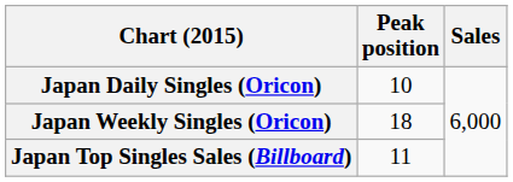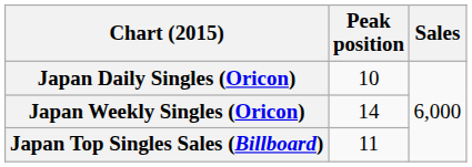 <table class="wikitable sortable plainrowheaders" style="text-align:center;">
 <tr>
 <th scope="col">Chart (2015)</th>
 <th scope="col">Peak<br>position</th>
 <th scope="col">Sales</th>
 </tr>
 <tr>
 <th scope="row">Japan Daily Singles (<a href='#'>Oricon</a>)</th>
 <td style="text-align:center;">10</td>
 <td rowspan="6" style="text-align:left;">6,000</td>
 </tr>
 <tr>
 <th scope="row">Japan Weekly Singles (<a href='#'>Oricon</a>)</th>
-<td style="text-align:center;">18</td>
+<td style="text-align:center;">14</td>
 </tr>
 <tr>
 <th scope="row">Japan Top Singles Sales (<em><a href='#'>Billboard</a></em>)</th>
 <td style="text-align:center;">11</td>
 </tr>
 </table>
